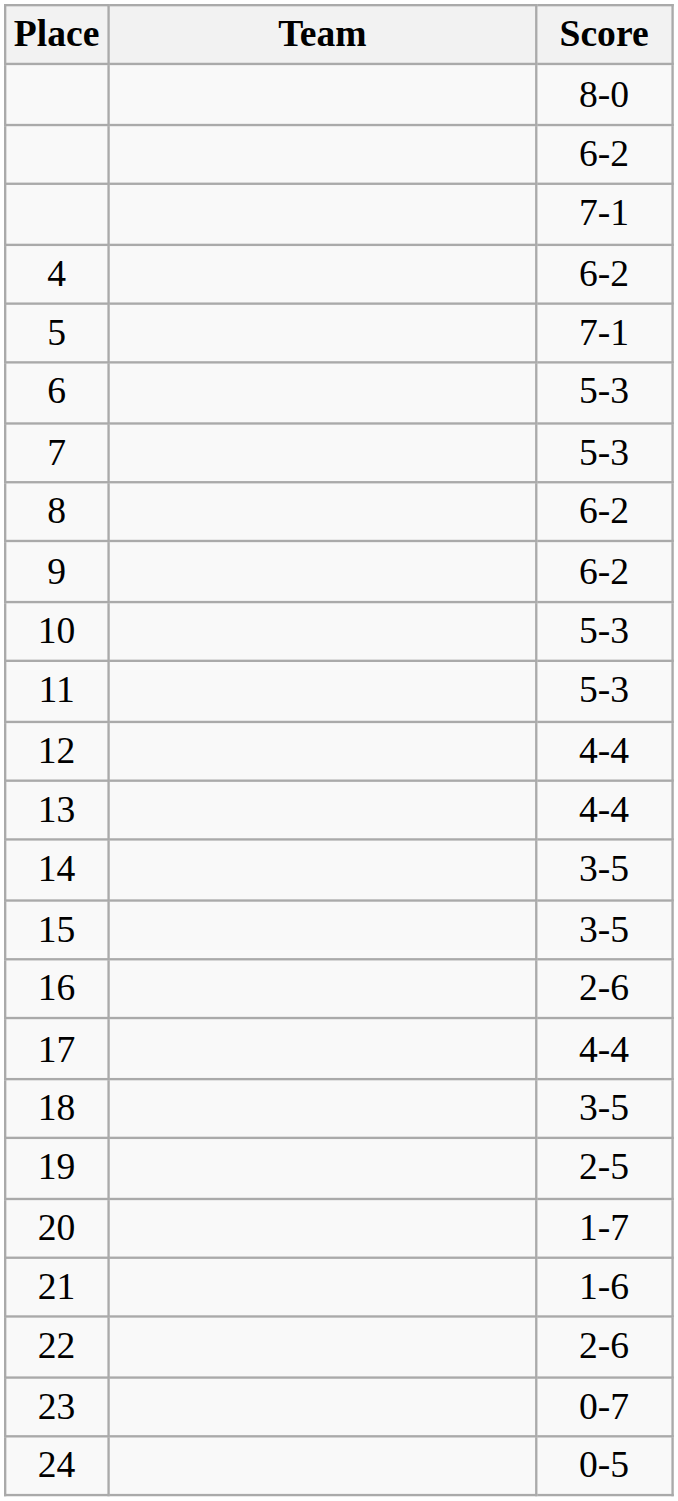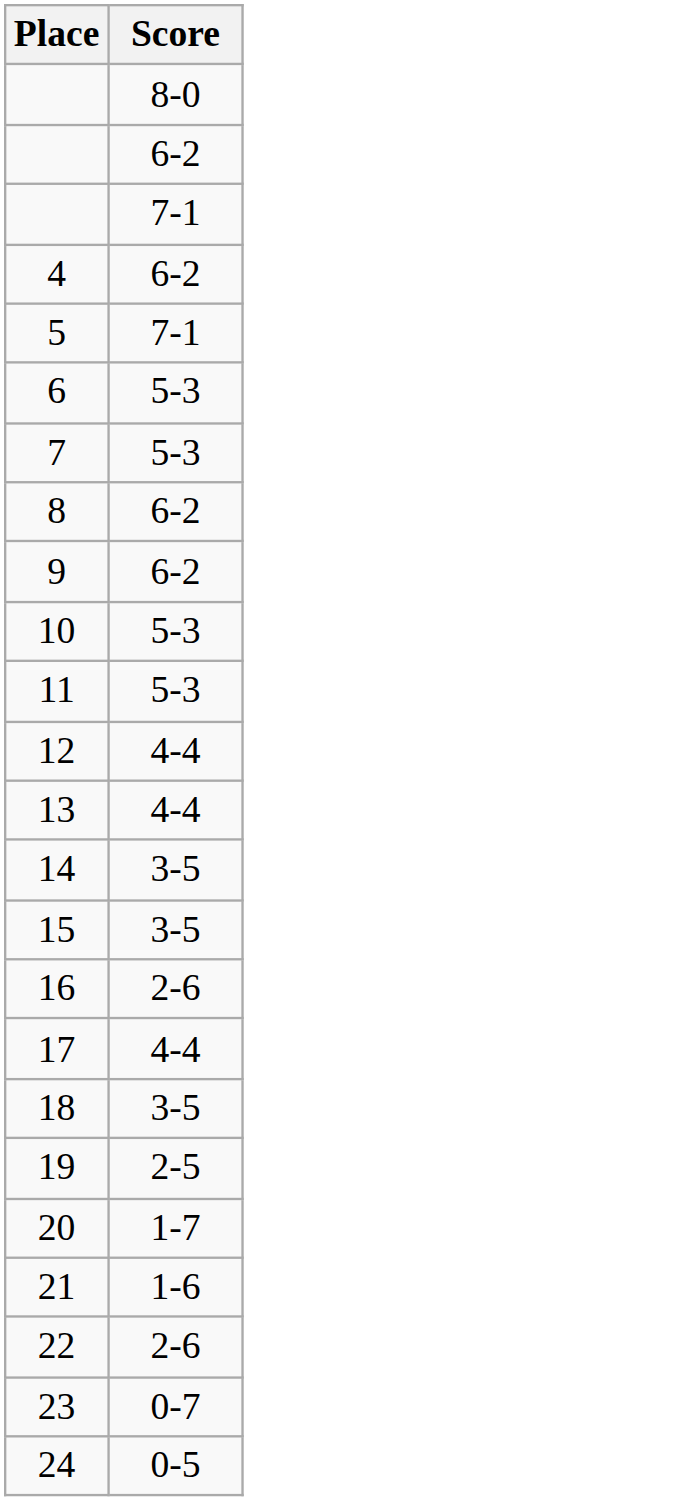 <table class="wikitable" style="text-align:center;">
 <tr>
 <th width=30>Place</th>
-<th width=175>Team</th>
 <th width=50>Score</th>
 </tr>
 <tr>
 <td></td>
-<td align="left"></td>
 <td>8-0</td>
 </tr>
 <tr>
 <td></td>
-<td align="left"></td>
 <td>6-2</td>
 </tr>
 <tr>
 <td></td>
-<td align="left"></td>
 <td>7-1</td>
 </tr>
 <tr>
 <td>4</td>
-<td align="left"></td>
 <td>6-2</td>
 </tr>
 <tr>
 <td>5</td>
-<td align="left"></td>
 <td>7-1</td>
 </tr>
 <tr>
 <td>6</td>
-<td align="left"></td>
 <td>5-3</td>
 </tr>
 <tr>
 <td>7</td>
-<td align="left"></td>
 <td>5-3</td>
 </tr>
 <tr>
 <td>8</td>
-<td align="left"></td>
 <td>6-2</td>
 </tr>
 <tr>
 <td>9</td>
-<td align="left"></td>
 <td>6-2</td>
 </tr>
 <tr>
 <td>10</td>
-<td align="left"></td>
 <td>5-3</td>
 </tr>
 <tr>
 <td>11</td>
-<td align="left"></td>
 <td>5-3</td>
 </tr>
 <tr>
 <td>12</td>
-<td align="left"></td>
 <td>4-4</td>
 </tr>
 <tr>
 <td>13</td>
-<td align="left"></td>
 <td>4-4</td>
 </tr>
 <tr>
 <td>14</td>
-<td align="left"></td>
 <td>3-5</td>
 </tr>
 <tr>
 <td>15</td>
-<td align="left"></td>
 <td>3-5</td>
 </tr>
 <tr>
 <td>16</td>
-<td align="left"></td>
 <td>2-6</td>
 </tr>
 <tr>
 <td>17</td>
-<td align="left"></td>
 <td>4-4</td>
 </tr>
 <tr>
 <td>18</td>
-<td align="left"></td>
 <td>3-5</td>
 </tr>
 <tr>
 <td>19</td>
-<td align="left"></td>
 <td>2-5</td>
 </tr>
 <tr>
 <td>20</td>
-<td align="left"></td>
 <td>1-7</td>
 </tr>
 <tr>
 <td>21</td>
-<td align="left"></td>
 <td>1-6</td>
 </tr>
 <tr>
 <td>22</td>
-<td align="left"></td>
 <td>2-6</td>
 </tr>
 <tr>
 <td>23</td>
-<td align="left"></td>
 <td>0-7</td>
 </tr>
 <tr>
 <td>24</td>
-<td align="left"></td>
 <td>0-5</td>
 </tr>
 </table>
